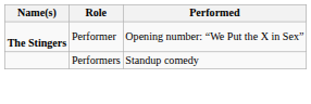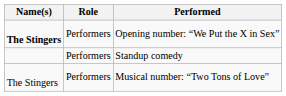 <table class="wikitable sortable">
 <tr>
 <th>Name(s)</th>
 <th>Role</th>
 <th>Performed</th>
 </tr>
 <tr>
 <td><strong><br>The Stingers</strong></td>
-<td>Performer</td>
+<td>Performers</td>
 <td>Opening number: “We Put the X in Sex”</td>
 </tr>
 <tr>
 <td></td>
 <td>Performers</td>
 <td>Standup comedy</td>
 </tr>
+<tr>
+<td><br>The Stingers</td>
+<td>Performers</td>
+<td>Musical number: “Two Tons of Love”</td>
+</tr>
 </table>
